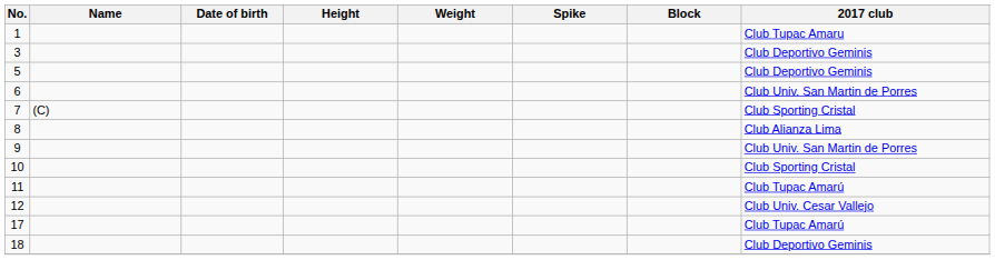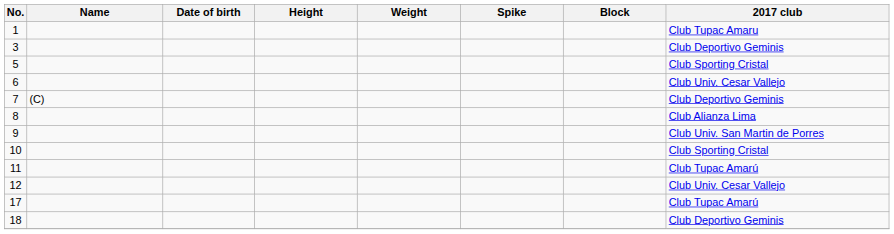 <table class="wikitable sortable" style="font-size:100%; text-align:center;">
 <tr>
 <th>No.</th>
 <th style="width:12em">Name</th>
 <th style="width:8em">Date of birth</th>
 <th style="width:9em">Height</th>
 <th style="width:9em">Weight</th>
 <th style="width:9em">Spike</th>
 <th style="width:9em">Block</th>
 <th style="width:20em">2017 club</th>
 </tr>
 <tr>
 <td>1</td>
 <td align=left></td>
 <td align=right></td>
 <td></td>
 <td></td>
 <td></td>
 <td></td>
 <td align=left> <a href='#'>Club Tupac Amaru</a></td>
 </tr>
 <tr>
 <td>3</td>
 <td align=left></td>
 <td align=right></td>
 <td></td>
 <td></td>
 <td></td>
 <td></td>
 <td align=left> <a href='#'>Club Deportivo Geminis</a></td>
 </tr>
 <tr>
 <td>5</td>
 <td align=left></td>
 <td align=right></td>
 <td></td>
 <td></td>
 <td></td>
 <td></td>
-<td align=left> <a href='#'>Club Deportivo Geminis</a></td>
+<td align=left> <a href='#'>Club Sporting Cristal</a></td>
 </tr>
 <tr>
 <td>6</td>
 <td align=left></td>
 <td align=right></td>
 <td></td>
 <td></td>
 <td></td>
 <td></td>
-<td align=left> <a href='#'>Club Univ. San Martin de Porres</a></td>
+<td align=left> <a href='#'>Club Univ. Cesar Vallejo</a></td>
 </tr>
 <tr>
 <td>7</td>
 <td align=left> (C)</td>
 <td align=right></td>
 <td></td>
 <td></td>
 <td></td>
 <td></td>
-<td align=left> <a href='#'>Club Sporting Cristal</a></td>
+<td align=left> <a href='#'>Club Deportivo Geminis</a></td>
 </tr>
 <tr>
 <td>8</td>
 <td align=left></td>
 <td align=right></td>
 <td></td>
 <td></td>
 <td></td>
 <td></td>
 <td align=left> <a href='#'>Club Alianza Lima</a></td>
 </tr>
 <tr>
 <td>9</td>
 <td align=left></td>
 <td align=right></td>
 <td></td>
 <td></td>
 <td></td>
 <td></td>
 <td align=left> <a href='#'>Club Univ. San Martin de Porres</a></td>
 </tr>
 <tr>
 <td>10</td>
 <td align=left></td>
 <td align=right></td>
 <td></td>
 <td></td>
 <td></td>
 <td></td>
 <td align=left> <a href='#'>Club Sporting Cristal</a></td>
 </tr>
 <tr>
 <td>11</td>
 <td align=left></td>
 <td align=right></td>
 <td></td>
 <td></td>
 <td></td>
 <td></td>
 <td align=left> <a href='#'>Club Tupac Amarú</a></td>
 </tr>
 <tr>
 <td>12</td>
 <td align=left></td>
 <td align=right></td>
 <td></td>
 <td></td>
 <td></td>
 <td></td>
 <td align=left> <a href='#'>Club Univ. Cesar Vallejo</a></td>
 </tr>
 <tr>
 <td>17</td>
 <td align=left></td>
 <td align=right></td>
 <td></td>
 <td></td>
 <td></td>
 <td></td>
 <td align=left> <a href='#'>Club Tupac Amarú</a></td>
 </tr>
 <tr>
 <td>18</td>
 <td align=left></td>
 <td align=right></td>
 <td></td>
 <td></td>
 <td></td>
 <td></td>
 <td align=left> <a href='#'>Club Deportivo Geminis</a></td>
 </tr>
 <tr>
 </tr>
 </table>
